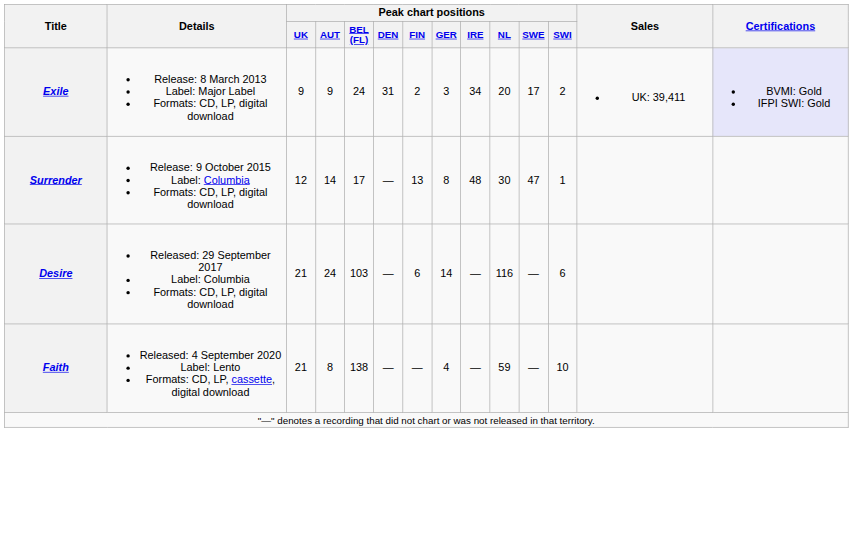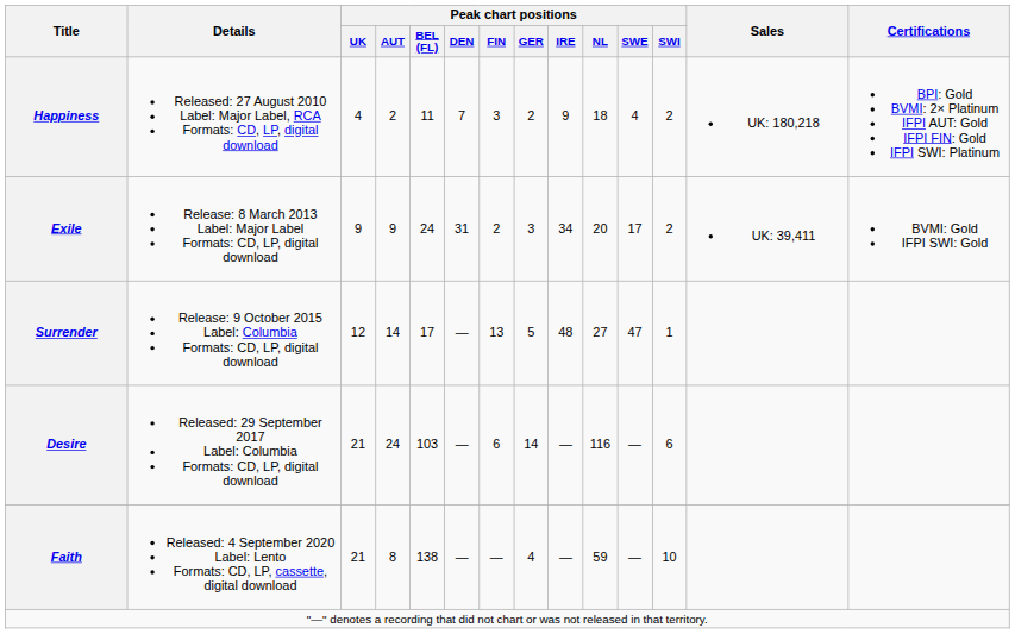 <table class="wikitable plainrowheaders" style="text-align:center;">
 <tr>
 <th scope="col" rowspan="2" style="width:9em;">Title</th>
 <th scope="col" rowspan="2" style="width:16em;">Details</th>
 <th scope="col" colspan="10">Peak chart positions</th>
 <th scope="col" rowspan="2" style="width:12em;">Sales</th>
 <th scope="col" rowspan="2" style="width:12em;"><a href='#'>Certifications</a></th>
 </tr>
 <tr>
 <th style="width:2.5em;font-size:90%;"><a href='#'>UK</a><br></th>
 <th style="width:2.5em;font-size:90%;"><a href='#'>AUT</a><br></th>
 <th style="width:2.5em;font-size:90%;"><a href='#'>BEL (FL)</a><br></th>
 <th style="width:2.5em;font-size:90%;"><a href='#'>DEN</a><br></th>
 <th style="width:2.5em;font-size:90%;"><a href='#'>FIN</a><br></th>
 <th style="width:2.5em;font-size:90%;"><a href='#'>GER</a><br></th>
 <th style="width:2.5em;font-size:90%;"><a href='#'>IRE</a><br></th>
 <th style="width:2.5em;font-size:90%;"><a href='#'>NL</a><br></th>
 <th style="width:2.5em;font-size:90%;"><a href='#'>SWE</a><br></th>
 <th style="width:2.5em;font-size:90%;"><a href='#'>SWI</a><br></th>
 </tr>
 <tr>
+<th scope="row"><em><a href='#'>Happiness</a></em></th>
+<td><br><ul><li>Released: 27 August 2010</li><li>Label: Major Label, <a href='#'>RCA</a></li><li>Formats: <a href='#'>CD</a>, <a href='#'>LP</a>, <a href='#'>digital download</a></li></ul></td>
+<td>4</td>
+<td>2</td>
+<td>11</td>
+<td>7</td>
+<td>3</td>
+<td>2</td>
+<td>9</td>
+<td>18</td>
+<td>4</td>
+<td>2</td>
+<td><br><ul><li>UK: 180,218</li></ul></td>
+<td><br><ul><li><a href='#'>BPI</a>: Gold</li><li><a href='#'>BVMI</a>: 2× Platinum</li><li><a href='#'>IFPI</a> AUT: Gold</li><li><a href='#'>IFPI FIN</a>: Gold</li><li><a href='#'>IFPI</a> SWI: Platinum</li></ul></td>
+</tr>
+<tr>
 <th scope="row"><em><a href='#'>Exile</a></em></th>
 <td><br><ul><li>Release: 8 March 2013</li><li>Label: Major Label</li><li>Formats: CD, LP, digital download</li></ul></td>
 <td>9</td>
 <td>9</td>
 <td>24</td>
 <td>31</td>
 <td>2</td>
 <td>3</td>
 <td>34</td>
 <td>20</td>
 <td>17</td>
 <td>2</td>
 <td><br><ul><li>UK: 39,411</li></ul></td>
-<td style="background: lavender;"><br><ul><li>BVMI: Gold</li><li>IFPI SWI: Gold</li></ul></td>
+<td><br><ul><li>BVMI: Gold</li><li>IFPI SWI: Gold</li></ul></td>
 </tr>
 <tr>
 <th scope="row"><em><a href='#'>Surrender</a></em></th>
 <td><br><ul><li>Release: 9 October 2015</li><li>Label: <a href='#'>Columbia</a></li><li>Formats: CD, LP, digital download</li></ul></td>
 <td>12</td>
 <td>14</td>
 <td>17</td>
 <td>—</td>
 <td>13</td>
-<td>8</td>
+<td>5</td>
 <td>48</td>
-<td>30</td>
+<td>27</td>
 <td>47</td>
 <td>1</td>
 <td></td>
 <td></td>
 </tr>
 <tr>
 <th scope="row"><em><a href='#'>Desire</a></em></th>
 <td><br><ul><li>Released: 29 September 2017</li><li>Label: Columbia</li><li>Formats: CD, LP, digital download</li></ul></td>
 <td>21</td>
 <td>24</td>
 <td>103</td>
 <td>—</td>
 <td>6</td>
 <td>14</td>
 <td>—</td>
 <td>116</td>
 <td>—</td>
 <td>6</td>
 <td></td>
 <td></td>
 </tr>
 <tr>
 <th scope="row"><em><a href='#'>Faith</a></em></th>
 <td><br><ul><li>Released: 4 September 2020</li><li>Label: Lento</li><li>Formats: CD, LP, <a href='#'>cassette</a>, digital download</li></ul></td>
 <td>21</td>
 <td>8</td>
 <td>138</td>
 <td>—</td>
 <td>—</td>
 <td>4</td>
 <td>—</td>
 <td>59</td>
 <td>—</td>
 <td>10</td>
 <td></td>
 <td></td>
 </tr>
 <tr>
 <td colspan="14" style="font-size:90%">"—" denotes a recording that did not chart or was not released in that territory.</td>
 </tr>
 </table>
